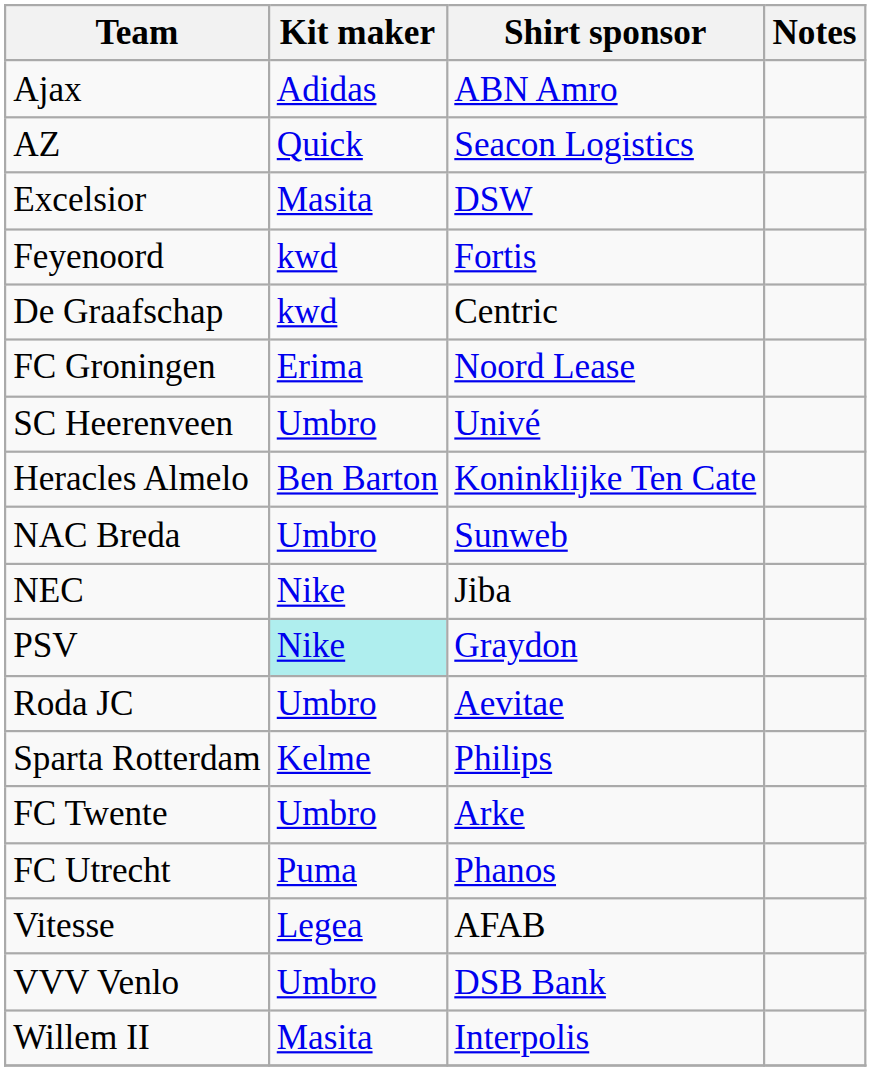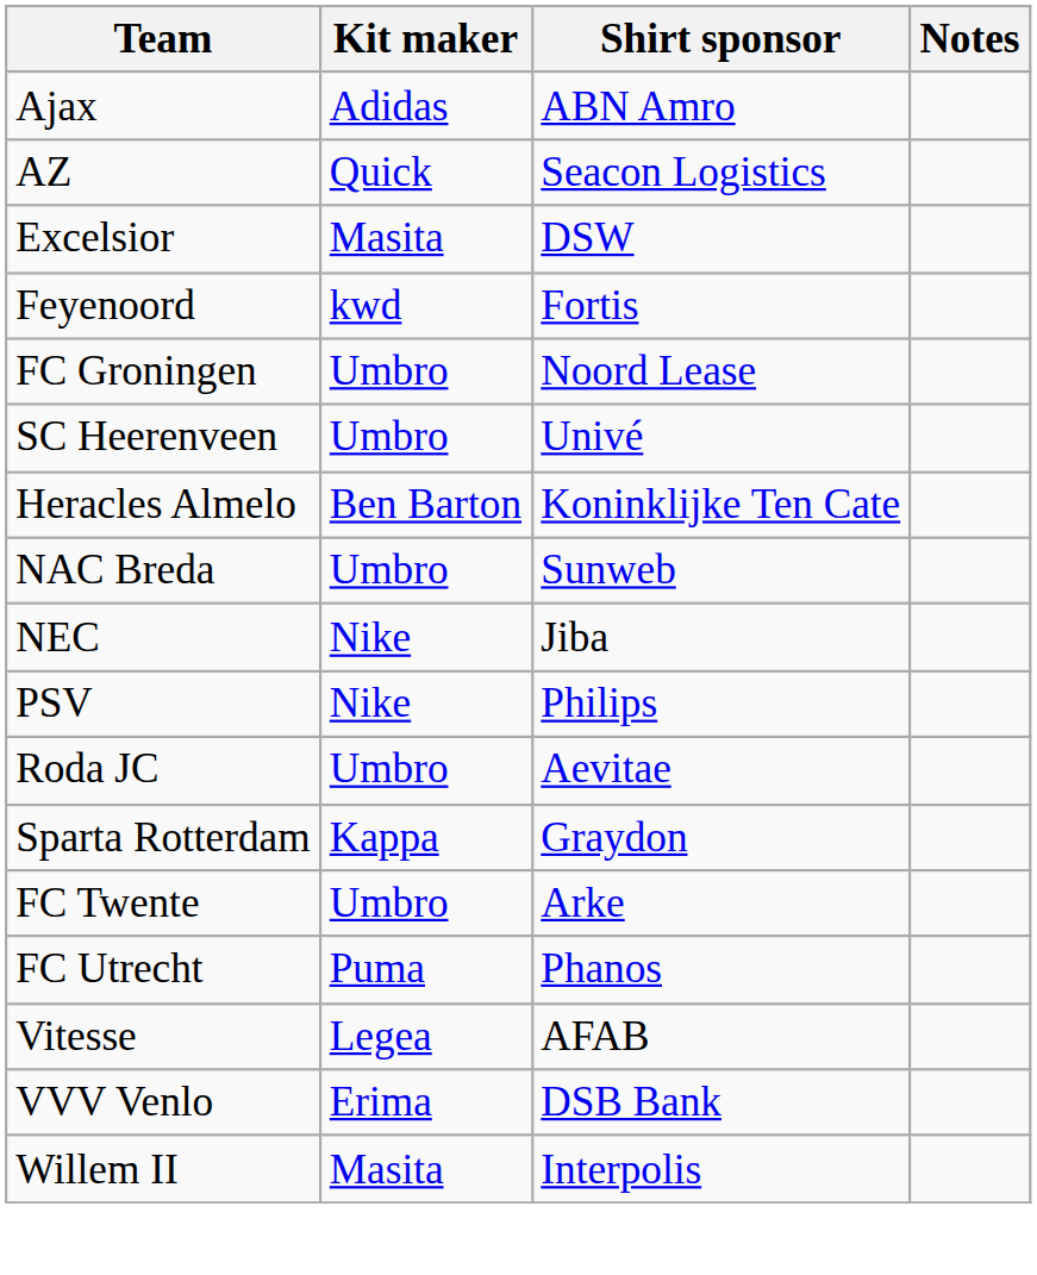 <table class="wikitable">
 <tr>
 <th>Team</th>
 <th>Kit maker</th>
 <th>Shirt sponsor</th>
 <th>Notes</th>
 </tr>
 <tr>
 <td>Ajax</td>
 <td><a href='#'>Adidas</a></td>
 <td><a href='#'>ABN Amro</a></td>
 <td></td>
 </tr>
 <tr>
 <td>AZ</td>
 <td><a href='#'>Quick</a></td>
 <td><a href='#'>Seacon Logistics</a></td>
 <td></td>
 </tr>
 <tr>
 <td>Excelsior</td>
 <td><a href='#'>Masita</a></td>
 <td><a href='#'>DSW</a></td>
 <td></td>
 </tr>
 <tr>
 <td>Feyenoord</td>
 <td><a href='#'>kwd</a></td>
 <td><a href='#'>Fortis</a></td>
 <td></td>
 </tr>
 <tr>
-<td>De Graafschap</td>
-<td><a href='#'>kwd</a></td>
-<td>Centric</td>
-<td></td>
-</tr>
-<tr>
 <td>FC Groningen</td>
-<td><a href='#'>Erima</a></td>
+<td><a href='#'>Umbro</a></td>
 <td><a href='#'>Noord Lease</a></td>
 <td></td>
 </tr>
 <tr>
 <td>SC Heerenveen</td>
 <td><a href='#'>Umbro</a></td>
 <td><a href='#'>Univé</a></td>
 <td></td>
 </tr>
 <tr>
 <td>Heracles Almelo</td>
 <td><a href='#'>Ben Barton</a></td>
 <td><a href='#'>Koninklijke Ten Cate</a></td>
 <td></td>
 </tr>
 <tr>
 <td>NAC Breda</td>
 <td><a href='#'>Umbro</a></td>
 <td><a href='#'>Sunweb</a></td>
 <td></td>
 </tr>
 <tr>
 <td>NEC</td>
 <td><a href='#'>Nike</a></td>
 <td>Jiba</td>
 <td></td>
 </tr>
 <tr>
 <td>PSV</td>
-<td style="background: paleturquoise;"><a href='#'>Nike</a></td>
-<td><a href='#'>Graydon</a></td>
+<td><a href='#'>Nike</a></td>
+<td><a href='#'>Philips</a></td>
 <td></td>
 </tr>
 <tr>
 <td>Roda JC</td>
 <td><a href='#'>Umbro</a></td>
 <td><a href='#'>Aevitae</a></td>
 <td></td>
 </tr>
 <tr>
 <td>Sparta Rotterdam</td>
-<td><a href='#'>Kelme</a></td>
-<td><a href='#'>Philips</a></td>
+<td><a href='#'>Kappa</a></td>
+<td><a href='#'>Graydon</a></td>
 <td></td>
 </tr>
 <tr>
 <td>FC Twente</td>
 <td><a href='#'>Umbro</a></td>
 <td><a href='#'>Arke</a></td>
 <td></td>
 </tr>
 <tr>
 <td>FC Utrecht</td>
 <td><a href='#'>Puma</a></td>
 <td><a href='#'>Phanos</a></td>
 <td></td>
 </tr>
 <tr>
 <td>Vitesse</td>
 <td><a href='#'>Legea</a></td>
 <td>AFAB</td>
 <td></td>
 </tr>
 <tr>
 <td>VVV Venlo</td>
-<td><a href='#'>Umbro</a></td>
+<td><a href='#'>Erima</a></td>
 <td><a href='#'>DSB Bank</a></td>
 <td></td>
 </tr>
 <tr>
 <td>Willem II</td>
 <td><a href='#'>Masita</a></td>
 <td><a href='#'>Interpolis</a></td>
 <td></td>
 </tr>
 <tr>
 </tr>
 </table>
